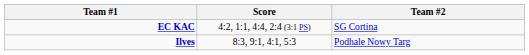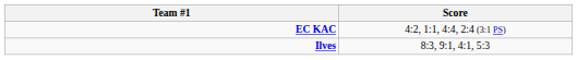 <table class="wikitable" style="text-align: center;">
 <tr>
 <th width=20%>Team #1</th>
 <th width=14%>Score</th>
-<th width=20%>Team #2</th>
 </tr>
 <tr>
 <td style="text-align: right;"><strong><a href='#'>EC KAC</a></strong> </td>
 <td>4:2, 1:1, 4:4, 2:4 <small>(3:1 <a href='#'>PS</a>)</small></td>
-<td style="text-align: left;"> <a href='#'>SG Cortina</a></td>
 </tr>
 <tr>
 <td style="text-align: right;"><strong><a href='#'>Ilves</a></strong> </td>
 <td>8:3, 9:1, 4:1, 5:3</td>
-<td style="text-align: left;"> <a href='#'>Podhale Nowy Targ</a></td>
 </tr>
 </table>
